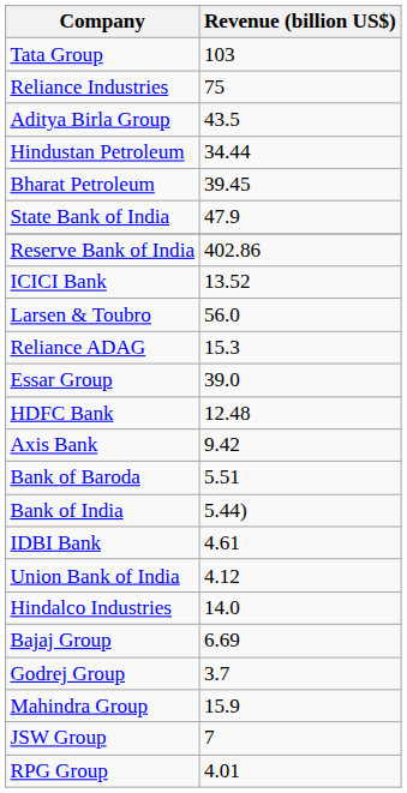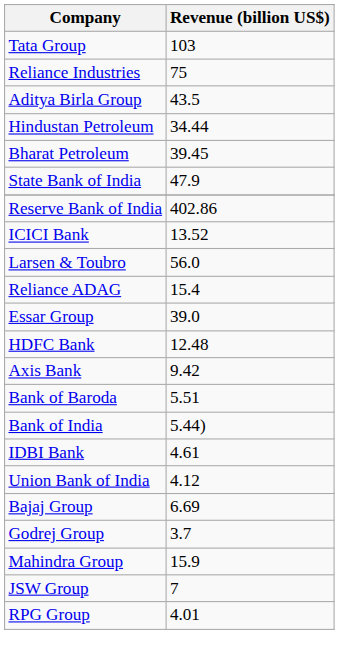 <table class="wikitable">
 <tr>
 <th>Company</th>
 <th>Revenue (billion US$)</th>
 </tr>
 <tr>
 <td><a href='#'>Tata Group</a></td>
 <td>103</td>
 </tr>
 <tr>
 <td><a href='#'>Reliance Industries</a></td>
 <td>75</td>
 </tr>
 <tr>
 <td><a href='#'>Aditya Birla Group</a></td>
 <td>43.5</td>
 </tr>
 <tr>
 <td><a href='#'>Hindustan Petroleum</a></td>
 <td>34.44</td>
 </tr>
 <tr>
 <td><a href='#'>Bharat Petroleum</a></td>
 <td>39.45</td>
 </tr>
 <tr>
 <td><a href='#'>State Bank of India</a></td>
 <td>47.9</td>
 </tr>
 <tr>
 </tr>
 <tr>
 <td><a href='#'>Reserve Bank of India</a></td>
 <td>402.86</td>
 </tr>
 <tr>
 <td><a href='#'>ICICI Bank</a></td>
 <td>13.52</td>
 </tr>
 <tr>
 <td><a href='#'>Larsen & Toubro</a></td>
 <td>56.0</td>
 </tr>
 <tr>
 <td><a href='#'>Reliance ADAG</a></td>
-<td>15.3</td>
+<td>15.4</td>
 </tr>
 <tr>
 <td><a href='#'>Essar Group</a></td>
 <td>39.0</td>
 </tr>
 <tr>
 <td><a href='#'>HDFC Bank</a></td>
 <td>12.48</td>
 </tr>
 <tr>
 <td><a href='#'>Axis Bank</a></td>
 <td>9.42</td>
 </tr>
 <tr>
 <td><a href='#'>Bank of Baroda</a></td>
 <td>5.51</td>
 </tr>
 <tr>
 <td><a href='#'>Bank of India</a></td>
 <td>5.44)</td>
 </tr>
 <tr>
 <td><a href='#'>IDBI Bank</a></td>
 <td>4.61</td>
 </tr>
 <tr>
 <td><a href='#'>Union Bank of India</a></td>
 <td>4.12</td>
 </tr>
 <tr>
-<td><a href='#'>Hindalco Industries</a></td>
-<td>14.0</td>
-</tr>
-<tr>
 <td><a href='#'>Bajaj Group</a></td>
 <td>6.69</td>
 </tr>
 <tr>
 <td><a href='#'>Godrej Group</a></td>
 <td>3.7</td>
 </tr>
 <tr>
 <td><a href='#'>Mahindra Group</a></td>
 <td>15.9</td>
 </tr>
 <tr>
 <td><a href='#'>JSW Group</a></td>
 <td>7</td>
 </tr>
 <tr>
 <td><a href='#'>RPG Group</a></td>
 <td>4.01</td>
 </tr>
 </table>
